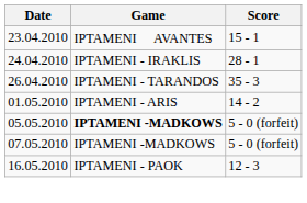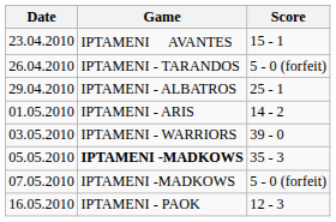 <table class="wikitable">
 <tr>
 <th colspan="1" rowspan="1">Date</th>
 <th colspan="1" rowspan="1">Game</th>
 <th colspan="1" rowspan="1">Score</th>
 </tr>
 <tr>
 <td>23.04.2010</td>
 <td>IPTAMENI  AVANTES</td>
 <td>15 - 1</td>
 </tr>
 <tr>
-<td>24.04.2010</td>
-<td>IPTAMENI - IRAKLIS</td>
-<td>28 - 1</td>
+<td>26.04.2010</td>
+<td>IPTAMENI - TARANDOS</td>
+<td>5 - 0 (forfeit)</td>
 </tr>
 <tr>
-<td>26.04.2010</td>
-<td>IPTAMENI - TARANDOS</td>
-<td>35 - 3</td>
+<td>29.04.2010</td>
+<td>IPTAMENI - ALBATROS</td>
+<td>25 - 1</td>
 </tr>
 <tr>
 <td>01.05.2010</td>
 <td>IPTAMENI - ARIS</td>
 <td>14 - 2</td>
 </tr>
 <tr>
+<td>03.05.2010</td>
+<td>IPTAMENI - WARRIORS</td>
+<td>39 - 0</td>
+</tr>
+<tr>
 <td>05.05.2010</td>
 <td><strong>IPTAMENI -MADKOWS</strong></td>
-<td>5 - 0 (forfeit)</td>
+<td>35 - 3</td>
 </tr>
 <tr>
 <td>07.05.2010</td>
 <td>IPTAMENI -MADKOWS</td>
 <td>5 - 0 (forfeit)</td>
 </tr>
 <tr>
 <td>16.05.2010</td>
 <td>IPTAMENI - PAOK</td>
 <td>12 - 3</td>
 </tr>
 </table>
